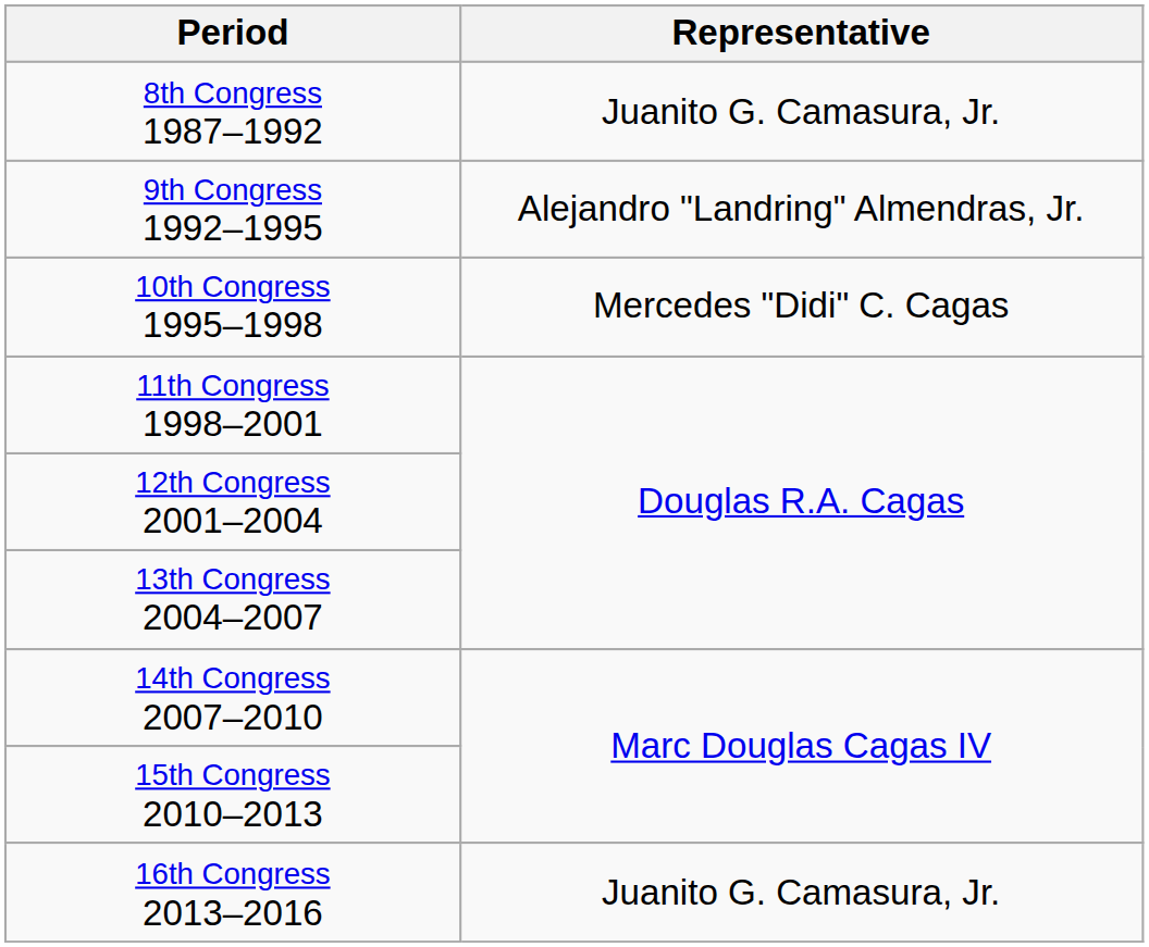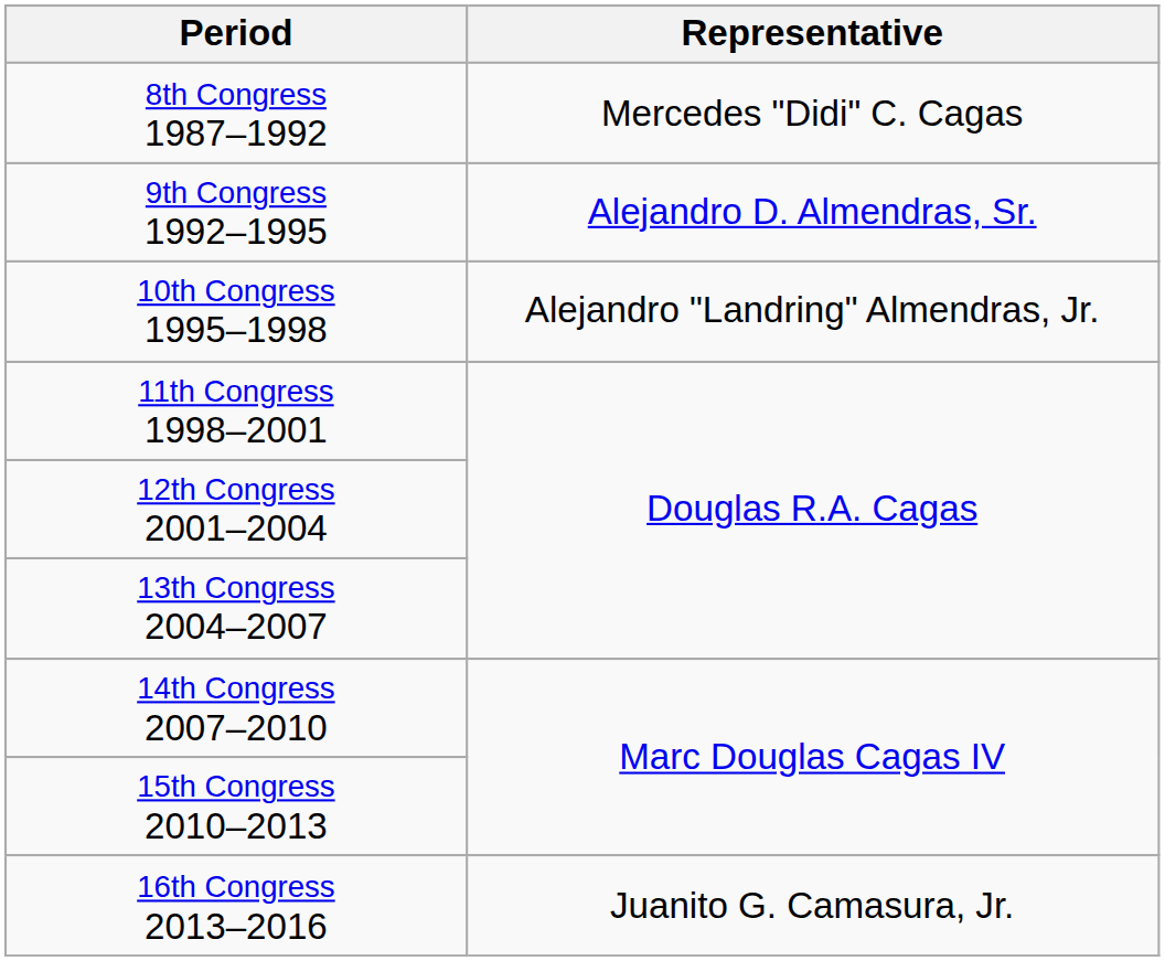 <table class="wikitable" style="text-align:center; width:40%;">
 <tr>
 <th width="40%">Period</th>
 <th>Representative</th>
 </tr>
 <tr>
 <td><small><a href='#'>8th Congress</a></small><br>1987–1992</td>
-<td>Juanito G. Camasura, Jr.</td>
+<td>Mercedes "Didi" C. Cagas</td>
 </tr>
 <tr>
 <td><small><a href='#'>9th Congress</a></small><br>1992–1995</td>
-<td>Alejandro "Landring" Almendras, Jr.</td>
+<td><a href='#'>Alejandro D. Almendras, Sr.</a></td>
 </tr>
 <tr>
 <td><small><a href='#'>10th Congress</a></small><br>1995–1998</td>
-<td>Mercedes "Didi" C. Cagas</td>
+<td>Alejandro "Landring" Almendras, Jr.</td>
 </tr>
 <tr>
 <td><small><a href='#'>11th Congress</a></small><br>1998–2001</td>
 <td rowspan="3"><a href='#'>Douglas R.A. Cagas</a></td>
 </tr>
 <tr>
 <td><small><a href='#'>12th Congress</a></small><br>2001–2004</td>
 </tr>
 <tr>
 <td><small><a href='#'>13th Congress</a></small><br>2004–2007</td>
 </tr>
 <tr>
 <td><small><a href='#'>14th Congress</a></small><br>2007–2010</td>
 <td rowspan="2"><a href='#'>Marc Douglas Cagas IV</a></td>
 </tr>
 <tr>
 <td><small><a href='#'>15th Congress</a></small><br>2010–2013</td>
 </tr>
 <tr>
 <td><small><a href='#'>16th Congress</a></small><br>2013–2016</td>
 <td>Juanito G. Camasura, Jr.</td>
 </tr>
 </table>
